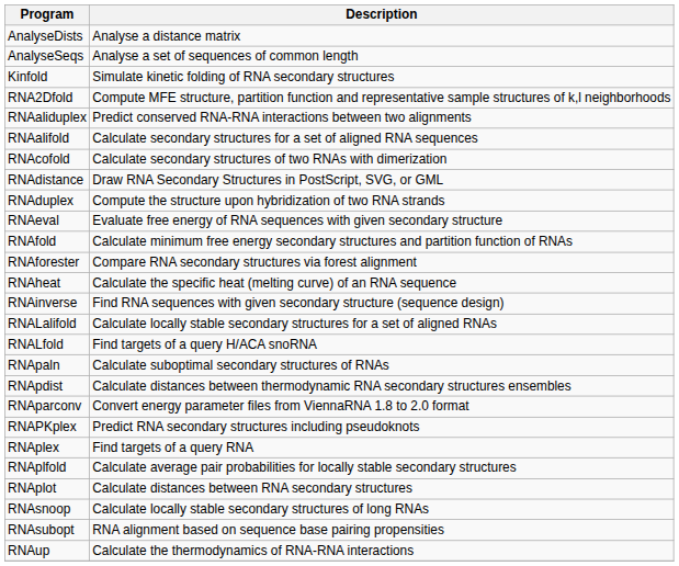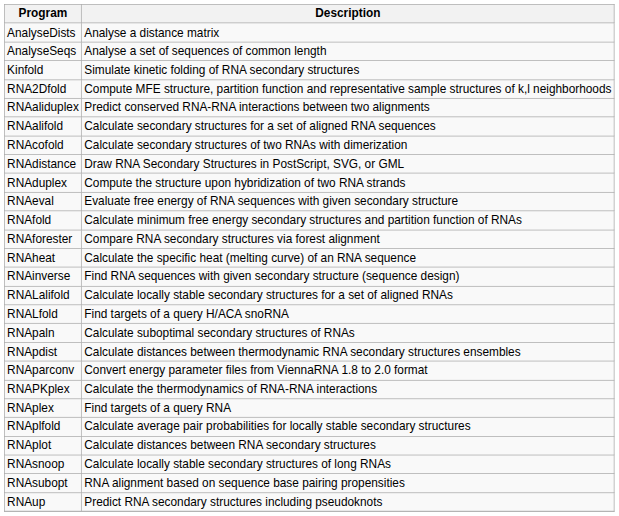 <table class="wikitable">
 <tr>
 <th>Program</th>
 <th>Description</th>
 </tr>
 <tr>
 <td>AnalyseDists</td>
 <td>Analyse a distance matrix</td>
 </tr>
 <tr>
 <td>AnalyseSeqs</td>
 <td>Analyse a set of sequences of common length</td>
 </tr>
 <tr>
 <td>Kinfold</td>
 <td>Simulate kinetic folding of RNA secondary structures</td>
 </tr>
 <tr>
 <td>RNA2Dfold</td>
 <td>Compute MFE structure, partition function and representative sample structures of k,l neighborhoods</td>
 </tr>
 <tr>
 <td>RNAaliduplex</td>
 <td>Predict conserved RNA-RNA interactions between two alignments</td>
 </tr>
 <tr>
 <td>RNAalifold</td>
 <td>Calculate secondary structures for a set of aligned RNA sequences</td>
 </tr>
 <tr>
 <td>RNAcofold</td>
 <td>Calculate secondary structures of two RNAs with dimerization</td>
 </tr>
 <tr>
 <td>RNAdistance</td>
 <td>Draw RNA Secondary Structures in PostScript, SVG, or GML</td>
 </tr>
 <tr>
 <td>RNAduplex</td>
 <td>Compute the structure upon hybridization of two RNA strands</td>
 </tr>
 <tr>
 <td>RNAeval</td>
 <td>Evaluate free energy of RNA sequences with given secondary structure</td>
 </tr>
 <tr>
 <td>RNAfold</td>
 <td>Calculate minimum free energy secondary structures and partition function of RNAs</td>
 </tr>
 <tr>
 <td>RNAforester</td>
 <td>Compare RNA secondary structures via forest alignment</td>
 </tr>
 <tr>
 <td>RNAheat</td>
 <td>Calculate the specific heat (melting curve) of an RNA sequence</td>
 </tr>
 <tr>
 <td>RNAinverse</td>
 <td>Find RNA sequences with given secondary structure (sequence design)</td>
 </tr>
 <tr>
 <td>RNALalifold</td>
 <td>Calculate locally stable secondary structures for a set of aligned RNAs</td>
 </tr>
 <tr>
 <td>RNALfold</td>
 <td>Find targets of a query H/ACA snoRNA</td>
 </tr>
 <tr>
 <td>RNApaln</td>
 <td>Calculate suboptimal secondary structures of RNAs</td>
 </tr>
 <tr>
 <td>RNApdist</td>
 <td>Calculate distances between thermodynamic RNA secondary structures ensembles</td>
 </tr>
 <tr>
 <td>RNAparconv</td>
 <td>Convert energy parameter files from ViennaRNA 1.8 to 2.0 format</td>
 </tr>
 <tr>
 <td>RNAPKplex</td>
-<td>Predict RNA secondary structures including pseudoknots</td>
+<td>Calculate the thermodynamics of RNA-RNA interactions</td>
 </tr>
 <tr>
 <td>RNAplex</td>
 <td>Find targets of a query RNA</td>
 </tr>
 <tr>
 <td>RNAplfold</td>
 <td>Calculate average pair probabilities for locally stable secondary structures</td>
 </tr>
 <tr>
 <td>RNAplot</td>
 <td>Calculate distances between RNA secondary structures</td>
 </tr>
 <tr>
 <td>RNAsnoop</td>
 <td>Calculate locally stable secondary structures of long RNAs</td>
 </tr>
 <tr>
 <td>RNAsubopt</td>
 <td>RNA alignment based on sequence base pairing propensities</td>
 </tr>
 <tr>
 <td>RNAup</td>
-<td>Calculate the thermodynamics of RNA-RNA interactions</td>
+<td>Predict RNA secondary structures including pseudoknots</td>
 </tr>
 <tr>
 </tr>
 </table>
